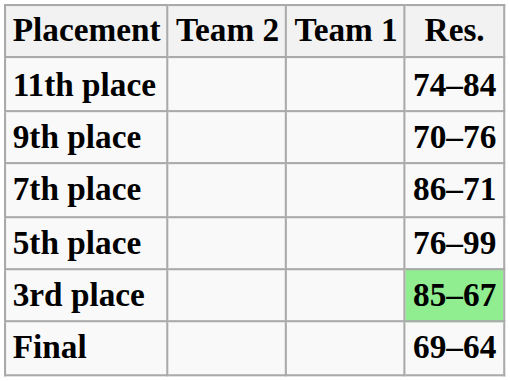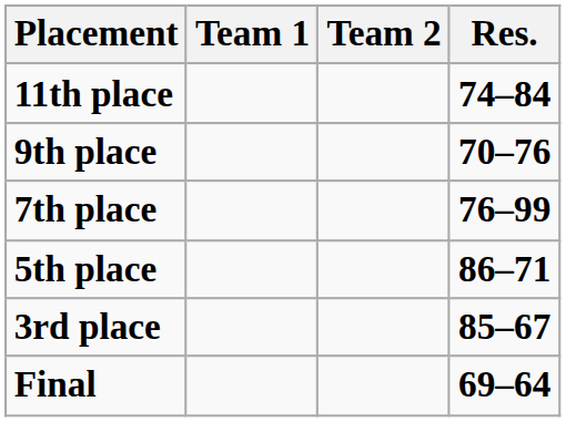 <table class="wikitable">
 <tr>
 <th><strong>Placement</strong></th>
+<th><strong>Team 1</strong></th>
 <th><strong>Team 2</strong></th>
-<th><strong>Team 1</strong></th>
 <th><strong>Res.</strong></th>
 </tr>
 <tr>
 <td><strong>11th place</strong></td>
 <td></td>
 <td></td>
 <td><strong>74–84</strong></td>
 </tr>
 <tr>
 <td><strong>9th place</strong></td>
 <td></td>
 <td></td>
 <td><strong>70–76</strong></td>
 </tr>
 <tr>
 <td><strong>7th place</strong></td>
 <td></td>
 <td></td>
-<td><strong>86–71</strong></td>
+<td><strong>76–99</strong></td>
 </tr>
 <tr>
 <td><strong>5th place</strong></td>
 <td></td>
 <td></td>
-<td><strong>76–99</strong></td>
+<td><strong>86–71</strong></td>
 </tr>
 <tr>
 <td><strong>3rd place</strong></td>
 <td></td>
 <td></td>
-<td style="background: lightgreen;"><strong>85–67</strong></td>
+<td><strong>85–67</strong></td>
 </tr>
 <tr>
 <td><strong>Final</strong></td>
 <td></td>
 <td></td>
 <td><strong>69–64</strong></td>
 </tr>
 </table>
